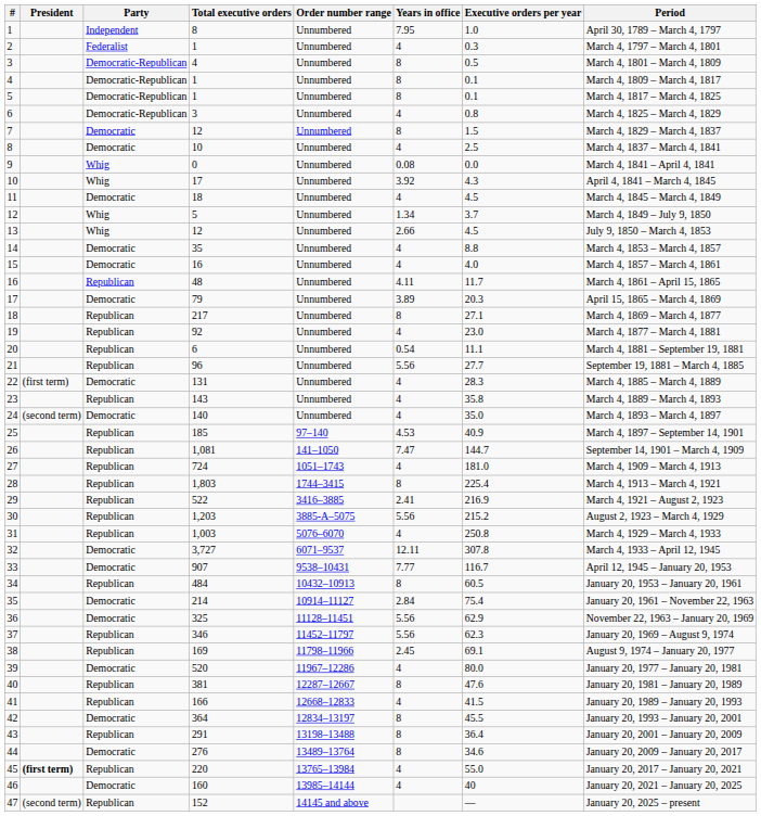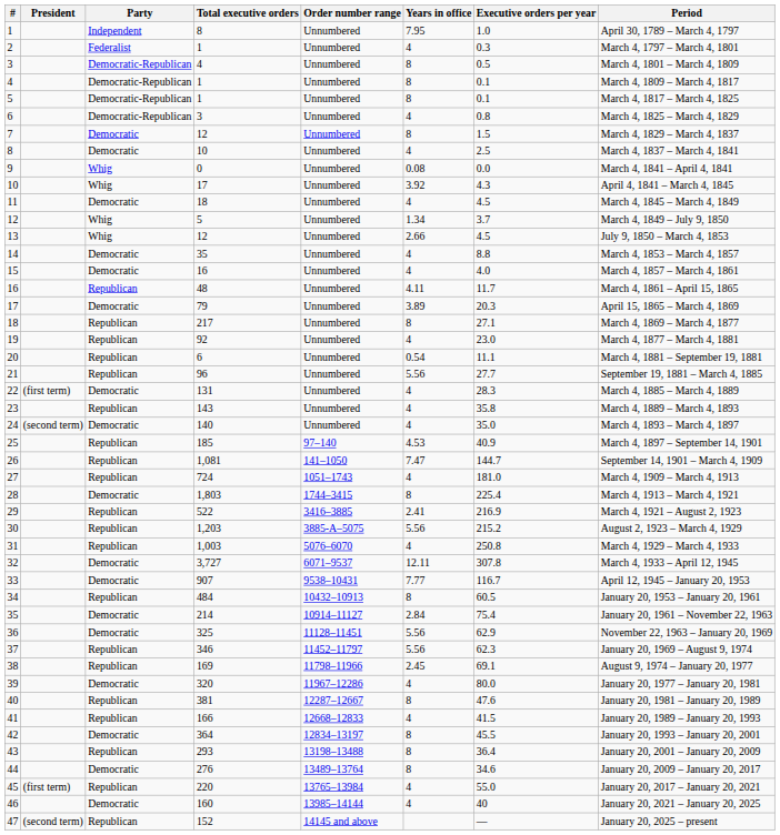 <table class="wikitable sortable">
 <tr>
 <th>#</th>
 <th>President</th>
 <th>Party</th>
 <th>Total executive orders</th>
 <th>Order number range</th>
 <th>Years in office</th>
 <th>Executive orders per year</th>
 <th>Period</th>
 </tr>
 <tr>
 <td>1</td>
 <td></td>
 <td><a href='#'>Independent</a></td>
 <td>8</td>
 <td>Unnumbered</td>
 <td>7.95</td>
 <td>1.0</td>
 <td>April 30, 1789 – March 4, 1797</td>
 </tr>
 <tr>
 <td>2</td>
 <td></td>
 <td><a href='#'>Federalist</a></td>
 <td>1</td>
 <td>Unnumbered</td>
 <td>4</td>
 <td>0.3</td>
 <td>March 4, 1797 – March 4, 1801</td>
 </tr>
 <tr>
 <td>3</td>
 <td></td>
 <td><a href='#'>Democratic-Republican</a></td>
 <td>4</td>
 <td>Unnumbered</td>
 <td>8</td>
 <td>0.5</td>
 <td>March 4, 1801 – March 4, 1809</td>
 </tr>
 <tr>
 <td>4</td>
 <td></td>
 <td>Democratic-Republican</td>
 <td>1</td>
 <td>Unnumbered</td>
 <td>8</td>
 <td>0.1</td>
 <td>March 4, 1809 – March 4, 1817</td>
 </tr>
 <tr>
 <td>5</td>
 <td></td>
 <td>Democratic-Republican</td>
 <td>1</td>
 <td>Unnumbered</td>
 <td>8</td>
 <td>0.1</td>
 <td>March 4, 1817 – March 4, 1825</td>
 </tr>
 <tr>
 <td>6</td>
 <td></td>
 <td>Democratic-Republican</td>
 <td>3</td>
 <td>Unnumbered</td>
 <td>4</td>
 <td>0.8</td>
 <td>March 4, 1825 – March 4, 1829</td>
 </tr>
 <tr>
 <td>7</td>
 <td></td>
 <td><a href='#'>Democratic</a></td>
 <td>12</td>
 <td><a href='#'>Unnumbered</a></td>
 <td>8</td>
 <td>1.5</td>
 <td>March 4, 1829 – March 4, 1837</td>
 </tr>
 <tr>
 <td>8</td>
 <td></td>
 <td>Democratic</td>
 <td>10</td>
 <td>Unnumbered</td>
 <td>4</td>
 <td>2.5</td>
 <td>March 4, 1837 – March 4, 1841</td>
 </tr>
 <tr>
 <td>9</td>
 <td></td>
 <td><a href='#'>Whig</a></td>
 <td>0</td>
 <td>Unnumbered</td>
 <td>0.08</td>
 <td>0.0</td>
 <td>March 4, 1841 – April 4, 1841</td>
 </tr>
 <tr>
 <td>10</td>
 <td></td>
 <td>Whig</td>
 <td>17</td>
 <td>Unnumbered</td>
 <td>3.92</td>
 <td>4.3</td>
 <td>April 4, 1841 – March 4, 1845</td>
 </tr>
 <tr>
 <td>11</td>
 <td></td>
 <td>Democratic</td>
 <td>18</td>
 <td>Unnumbered</td>
 <td>4</td>
 <td>4.5</td>
 <td>March 4, 1845 – March 4, 1849</td>
 </tr>
 <tr>
 <td>12</td>
 <td></td>
 <td>Whig</td>
 <td>5</td>
 <td>Unnumbered</td>
 <td>1.34</td>
 <td>3.7</td>
 <td>March 4, 1849 – July 9, 1850</td>
 </tr>
 <tr>
 <td>13</td>
 <td></td>
 <td>Whig</td>
 <td>12</td>
 <td>Unnumbered</td>
 <td>2.66</td>
 <td>4.5</td>
 <td>July 9, 1850 – March 4, 1853</td>
 </tr>
 <tr>
 <td>14</td>
 <td></td>
 <td>Democratic</td>
 <td>35</td>
 <td>Unnumbered</td>
 <td>4</td>
 <td>8.8</td>
 <td>March 4, 1853 – March 4, 1857</td>
 </tr>
 <tr>
 <td>15</td>
 <td></td>
 <td>Democratic</td>
 <td>16</td>
 <td>Unnumbered</td>
 <td>4</td>
 <td>4.0</td>
 <td>March 4, 1857 – March 4, 1861</td>
 </tr>
 <tr>
 <td>16</td>
 <td></td>
 <td><a href='#'>Republican</a></td>
 <td>48</td>
 <td>Unnumbered</td>
 <td>4.11</td>
 <td>11.7</td>
 <td>March 4, 1861 – April 15, 1865</td>
 </tr>
 <tr>
 <td>17</td>
 <td></td>
 <td>Democratic</td>
 <td>79</td>
 <td>Unnumbered</td>
 <td>3.89</td>
 <td>20.3</td>
 <td>April 15, 1865 – March 4, 1869</td>
 </tr>
 <tr>
 <td>18</td>
 <td></td>
 <td>Republican</td>
 <td>217</td>
 <td>Unnumbered</td>
 <td>8</td>
 <td>27.1</td>
 <td>March 4, 1869 – March 4, 1877</td>
 </tr>
 <tr>
 <td>19</td>
 <td></td>
 <td>Republican</td>
 <td>92</td>
 <td>Unnumbered</td>
 <td>4</td>
 <td>23.0</td>
 <td>March 4, 1877 – March 4, 1881</td>
 </tr>
 <tr>
 <td>20</td>
 <td></td>
 <td>Republican</td>
 <td>6</td>
 <td>Unnumbered</td>
 <td>0.54</td>
 <td>11.1</td>
 <td>March 4, 1881 – September 19, 1881</td>
 </tr>
 <tr>
 <td>21</td>
 <td></td>
 <td>Republican</td>
 <td>96</td>
 <td>Unnumbered</td>
 <td>5.56</td>
 <td>27.7</td>
 <td>September 19, 1881 – March 4, 1885</td>
 </tr>
 <tr>
 <td>22</td>
 <td> (first term)</td>
 <td>Democratic</td>
 <td>131</td>
 <td>Unnumbered</td>
 <td>4</td>
 <td>28.3</td>
 <td>March 4, 1885 – March 4, 1889</td>
 </tr>
 <tr>
 <td>23</td>
 <td></td>
 <td>Republican</td>
 <td>143</td>
 <td>Unnumbered</td>
 <td>4</td>
 <td>35.8</td>
 <td>March 4, 1889 – March 4, 1893</td>
 </tr>
 <tr>
 <td>24</td>
 <td> (second term)</td>
 <td>Democratic</td>
 <td>140</td>
 <td>Unnumbered</td>
 <td>4</td>
 <td>35.0</td>
 <td>March 4, 1893 – March 4, 1897</td>
 </tr>
 <tr>
 <td>25</td>
 <td></td>
 <td>Republican</td>
 <td>185</td>
 <td><a href='#'>97–140</a></td>
 <td>4.53</td>
 <td>40.9</td>
 <td>March 4, 1897 – September 14, 1901</td>
 </tr>
 <tr>
 <td>26</td>
 <td></td>
 <td>Republican</td>
 <td>1,081</td>
 <td><a href='#'>141–1050</a></td>
 <td>7.47</td>
 <td>144.7</td>
 <td>September 14, 1901 – March 4, 1909</td>
 </tr>
 <tr>
 <td>27</td>
 <td></td>
 <td>Republican</td>
 <td>724</td>
 <td><a href='#'>1051–1743</a></td>
 <td>4</td>
 <td>181.0</td>
 <td>March 4, 1909 – March 4, 1913</td>
 </tr>
 <tr>
 <td>28</td>
 <td></td>
-<td>Republican</td>
+<td>Democratic</td>
 <td>1,803</td>
 <td><a href='#'>1744–3415</a></td>
 <td>8</td>
 <td>225.4</td>
 <td>March 4, 1913 – March 4, 1921</td>
 </tr>
 <tr>
 <td>29</td>
 <td></td>
 <td>Republican</td>
 <td>522</td>
 <td><a href='#'>3416–3885</a></td>
 <td>2.41</td>
 <td>216.9</td>
 <td>March 4, 1921 – August 2, 1923</td>
 </tr>
 <tr>
 <td>30</td>
 <td></td>
 <td>Republican</td>
 <td>1,203</td>
 <td><a href='#'>3885-A–5075</a></td>
 <td>5.56</td>
 <td>215.2</td>
 <td>August 2, 1923 – March 4, 1929</td>
 </tr>
 <tr>
 <td>31</td>
 <td></td>
 <td>Republican</td>
 <td>1,003</td>
 <td><a href='#'>5076–6070</a></td>
 <td>4</td>
 <td>250.8</td>
 <td>March 4, 1929 – March 4, 1933</td>
 </tr>
 <tr>
 <td>32</td>
 <td></td>
 <td>Democratic</td>
 <td>3,727</td>
 <td><a href='#'>6071–9537</a></td>
 <td>12.11</td>
 <td>307.8</td>
 <td>March 4, 1933 – April 12, 1945</td>
 </tr>
 <tr>
 <td>33</td>
 <td></td>
 <td>Democratic</td>
 <td>907</td>
 <td><a href='#'>9538–10431</a></td>
 <td>7.77</td>
 <td>116.7</td>
 <td>April 12, 1945 – January 20, 1953</td>
 </tr>
 <tr>
 <td>34</td>
 <td></td>
 <td>Republican</td>
 <td>484</td>
 <td><a href='#'>10432–10913</a></td>
 <td>8</td>
 <td>60.5</td>
 <td>January 20, 1953 – January 20, 1961</td>
 </tr>
 <tr>
 <td>35</td>
 <td></td>
 <td>Democratic</td>
 <td>214</td>
 <td><a href='#'>10914–11127</a></td>
 <td>2.84</td>
 <td>75.4</td>
 <td>January 20, 1961 – November 22, 1963</td>
 </tr>
 <tr>
 <td>36</td>
 <td></td>
 <td>Democratic</td>
 <td>325</td>
 <td><a href='#'>11128–11451</a></td>
 <td>5.56</td>
 <td>62.9</td>
 <td>November 22, 1963 – January 20, 1969</td>
 </tr>
 <tr>
 <td>37</td>
 <td></td>
 <td>Republican</td>
 <td>346</td>
 <td><a href='#'>11452–11797</a></td>
 <td>5.56</td>
 <td>62.3</td>
 <td>January 20, 1969 – August 9, 1974</td>
 </tr>
 <tr>
 <td>38</td>
 <td></td>
 <td>Republican</td>
 <td>169</td>
 <td><a href='#'>11798–11966</a></td>
 <td>2.45</td>
 <td>69.1</td>
 <td>August 9, 1974 – January 20, 1977</td>
 </tr>
 <tr>
 <td>39</td>
 <td></td>
 <td>Democratic</td>
-<td>520</td>
+<td>320</td>
 <td><a href='#'>11967–12286</a></td>
 <td>4</td>
 <td>80.0</td>
 <td>January 20, 1977 – January 20, 1981</td>
 </tr>
 <tr>
 <td>40</td>
 <td></td>
 <td>Republican</td>
 <td>381</td>
 <td><a href='#'>12287–12667</a></td>
 <td>8</td>
 <td>47.6</td>
 <td>January 20, 1981 – January 20, 1989</td>
 </tr>
 <tr>
 <td>41</td>
 <td></td>
 <td>Republican</td>
 <td>166</td>
 <td><a href='#'>12668–12833</a></td>
 <td>4</td>
 <td>41.5</td>
 <td>January 20, 1989 – January 20, 1993</td>
 </tr>
 <tr>
 <td>42</td>
 <td></td>
 <td>Democratic</td>
 <td>364</td>
 <td><a href='#'>12834–13197</a></td>
 <td>8</td>
 <td>45.5</td>
 <td>January 20, 1993 – January 20, 2001</td>
 </tr>
 <tr>
 <td>43</td>
 <td></td>
 <td>Republican</td>
-<td>291</td>
+<td>293</td>
 <td><a href='#'>13198–13488</a></td>
 <td>8</td>
 <td>36.4</td>
 <td>January 20, 2001 – January 20, 2009</td>
 </tr>
 <tr>
 <td>44</td>
 <td></td>
 <td>Democratic</td>
 <td>276</td>
 <td><a href='#'>13489–13764</a></td>
 <td>8</td>
 <td>34.6</td>
 <td>January 20, 2009 – January 20, 2017</td>
 </tr>
 <tr>
 <td>45</td>
-<td><strong> (first term)</strong></td>
+<td> (first term)</td>
 <td>Republican</td>
 <td>220</td>
 <td><a href='#'>13765–13984</a></td>
 <td>4</td>
 <td>55.0</td>
 <td>January 20, 2017 – January 20, 2021</td>
 </tr>
 <tr>
 <td>46</td>
 <td></td>
 <td>Democratic</td>
 <td>160</td>
 <td><a href='#'>13985–14144</a></td>
 <td>4</td>
 <td>40</td>
 <td>January 20, 2021 – January 20, 2025</td>
 </tr>
 <tr>
 <td>47</td>
 <td> (second term)</td>
 <td>Republican</td>
 <td>152</td>
 <td><a href='#'>14145 and above</a></td>
 <td> </td>
 <td>—</td>
 <td>January 20, 2025 – present</td>
 </tr>
 </table>
